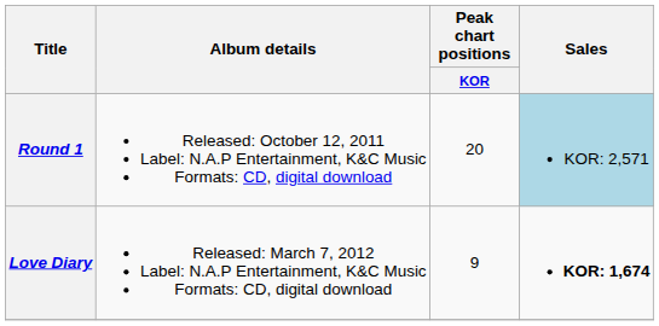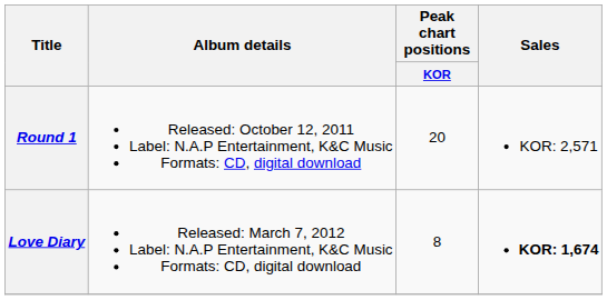 <table class="wikitable plainrowheaders" style="text-align:center;">
 <tr>
 <th scope="col" rowspan="2">Title</th>
 <th scope="col" rowspan="2">Album details</th>
 <th scope="col" colspan="1" style="width:5em;">Peak chart positions</th>
 <th scope="col" rowspan="2">Sales</th>
 </tr>
 <tr>
 <th><small><a href='#'>KOR</a></small><br></th>
 </tr>
 <tr>
 <th scope="row"><em><a href='#'>Round 1</a></em></th>
 <td><br><ul><li>Released: October 12, 2011</li><li>Label: N.A.P Entertainment, K&C Music</li><li>Formats: <a href='#'>CD</a>, <a href='#'>digital download</a></li></ul></td>
 <td>20</td>
-<td style="background: lightblue;"><br><ul><li>KOR: 2,571</li></ul></td>
+<td><br><ul><li>KOR: 2,571</li></ul></td>
 </tr>
 <tr>
 <th scope="row"><em><a href='#'>Love Diary</a></em></th>
 <td><br><ul><li>Released: March 7, 2012</li><li>Label: N.A.P Entertainment, K&C Music</li><li>Formats: CD, digital download</li></ul></td>
-<td>9</td>
+<td>8</td>
 <td><strong><br><ul><li>KOR: 1,674</li></ul></strong></td>
 </tr>
 <tr>
 </tr>
 </table>
